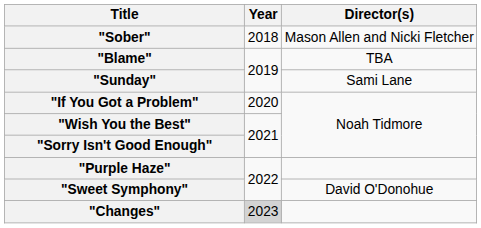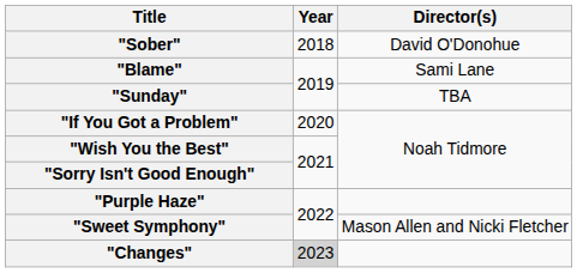 <table class="wikitable plainrowheaders" style="text-align:center;">
 <tr>
 <th scope="col" style="width:17em;">Title</th>
 <th scope="col">Year</th>
 <th scope="col">Director(s)</th>
 </tr>
 <tr>
 <th scope="row">"Sober"</th>
 <td>2018</td>
-<td>Mason Allen and Nicki Fletcher</td>
+<td>David O'Donohue</td>
 </tr>
 <tr>
 <th scope="row">"Blame"</th>
 <td rowspan="2">2019</td>
-<td>TBA</td>
+<td>Sami Lane</td>
 </tr>
 <tr>
 <th scope="row">"Sunday"</th>
-<td>Sami Lane</td>
+<td>TBA</td>
 </tr>
 <tr>
 <th scope="row">"If You Got a Problem"</th>
 <td>2020</td>
 <td rowspan="3">Noah Tidmore</td>
 </tr>
 <tr>
 <th scope="row">"Wish You the Best"<br></th>
 <td rowspan="2">2021</td>
 </tr>
 <tr>
 <th scope="row">"Sorry Isn't Good Enough"</th>
 </tr>
 <tr>
 <th scope="row">"Purple Haze"</th>
 <td rowspan="2">2022</td>
 <td></td>
 </tr>
 <tr>
 <th scope="row">"Sweet Symphony"<br></th>
-<td>David O'Donohue</td>
+<td>Mason Allen and Nicki Fletcher</td>
 </tr>
 <tr>
 <th scope="row">"Changes"</th>
 <td style="background: lightgrey;">2023</td>
 <td></td>
 </tr>
 </table>
